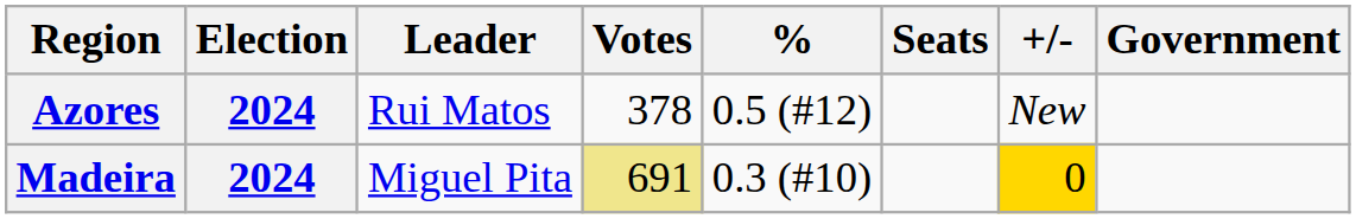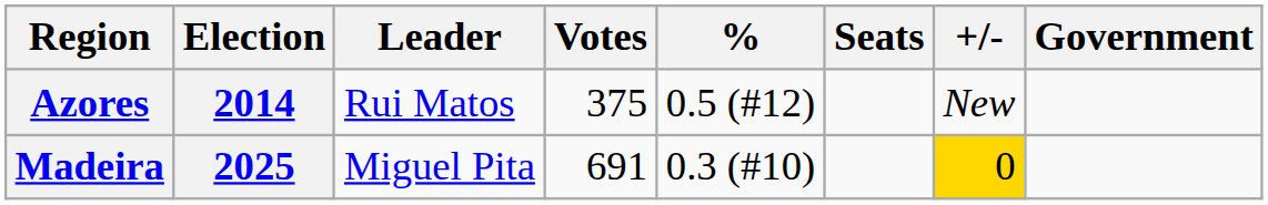 <table class="wikitable" style="text-align:right;">
 <tr>
 <th>Region</th>
 <th>Election</th>
 <th>Leader</th>
 <th>Votes</th>
 <th>%</th>
 <th>Seats</th>
 <th>+/-</th>
 <th>Government</th>
 </tr>
 <tr>
 <th><a href='#'>Azores</a></th>
-<th><a href='#'>2024</a></th>
+<th><a href='#'>2014</a></th>
 <td align=left><a href='#'>Rui Matos</a></td>
-<td>378</td>
+<td>375</td>
 <td>0.5 (#12)</td>
 <td></td>
 <td><em>New</em></td>
 <td></td>
 </tr>
 <tr>
 <th><a href='#'>Madeira</a></th>
-<th><a href='#'>2024</a></th>
+<th><a href='#'>2025</a></th>
 <td align=left><a href='#'>Miguel Pita</a></td>
-<td style="background: khaki;">691</td>
+<td>691</td>
 <td>0.3 (#10)</td>
 <td></td>
 <td style="background: gold;">0</td>
 <td></td>
 </tr>
 </table>
